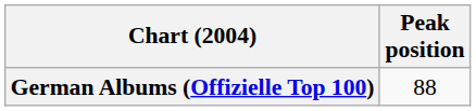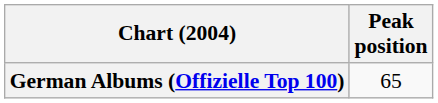 <table class="wikitable plainrowheaders">
 <tr>
 <th scope="col">Chart (2004)</th>
 <th scope="col">Peak<br>position</th>
 </tr>
 <tr>
 <th scope="row">German Albums (<a href='#'>Offizielle Top 100</a>)</th>
-<td align="center">88</td>
+<td align="center">65</td>
 </tr>
 </table>
